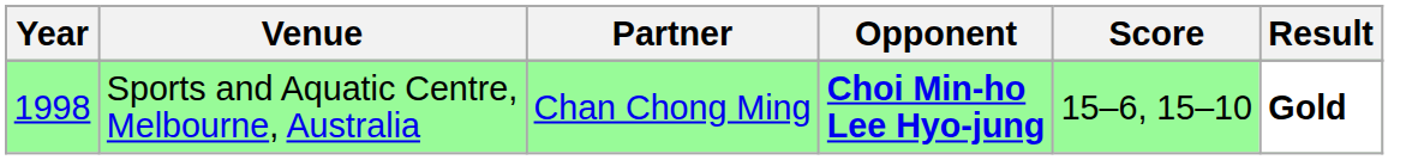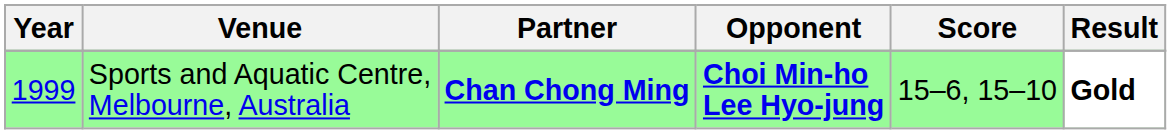 <table class="sortable wikitable" style="font-size: 90%;">
 <tr>
 <th>Year</th>
 <th>Venue</th>
 <th>Partner</th>
 <th>Opponent</th>
 <th>Score</th>
 <th>Result</th>
 </tr>
 <tr>
 </tr>
 <tr style="background:#98FB98">
-<td align="center"><a href='#'>1998</a></td>
+<td align="center"><a href='#'>1999</a></td>
 <td align="left">Sports and Aquatic Centre,<br><a href='#'>Melbourne</a>, <a href='#'>Australia</a></td>
-<td align="left"> <a href='#'>Chan Chong Ming</a></td>
+<td align="left"><strong> <a href='#'>Chan Chong Ming</a></strong></td>
 <td align="left"><strong> <a href='#'>Choi Min-ho</a> <br>  <a href='#'>Lee Hyo-jung</a></strong></td>
 <td align="left">15–6, 15–10</td>
 <td style="text-align:left; background:white"> <strong>Gold</strong></td>
 </tr>
 </table>
